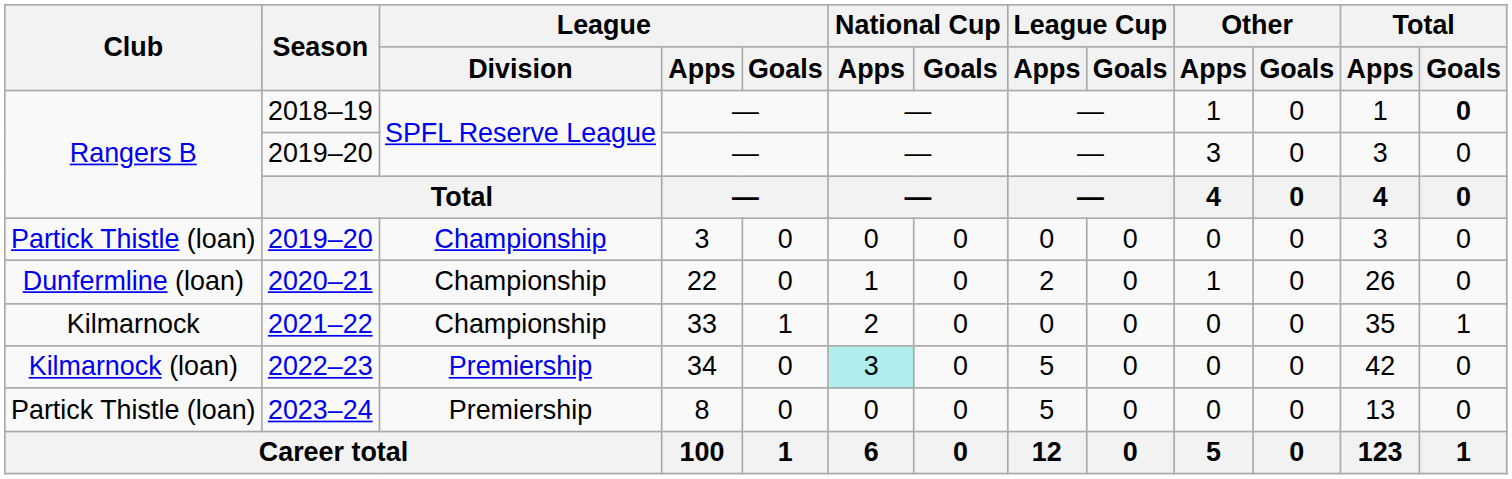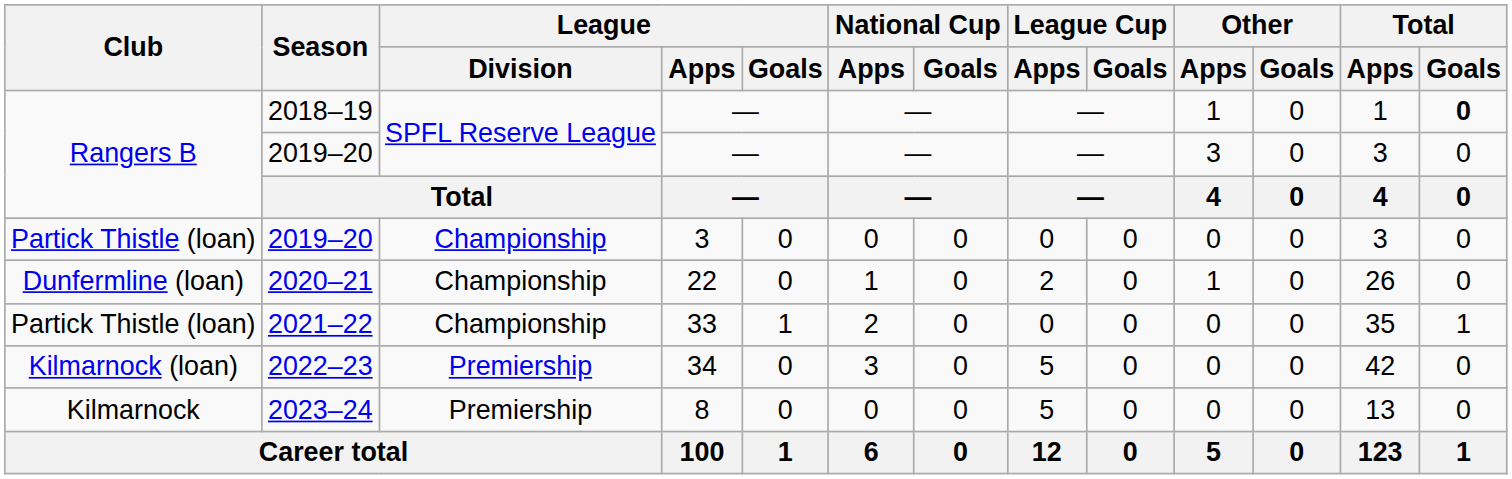 <table class="wikitable"; style="text-align:center">
 <tr>
 <th rowspan="2">Club</th>
 <th rowspan="2">Season</th>
 <th colspan="3">League</th>
 <th colspan="2">National Cup</th>
 <th colspan="2">League Cup</th>
 <th colspan="2">Other</th>
 <th colspan="2">Total</th>
 </tr>
 <tr>
 <th>Division</th>
 <th>Apps</th>
 <th>Goals</th>
 <th>Apps</th>
 <th>Goals</th>
 <th>Apps</th>
 <th>Goals</th>
 <th>Apps</th>
 <th>Goals</th>
 <th>Apps</th>
 <th>Goals</th>
 </tr>
 <tr>
 <td rowspan="3"><a href='#'>Rangers B</a></td>
 <td>2018–19</td>
 <td rowspan="2"><a href='#'>SPFL Reserve League</a></td>
 <td colspan="2">—</td>
 <td colspan="2">—</td>
 <td colspan="2">—</td>
 <td>1</td>
 <td>0</td>
 <td>1</td>
 <td><strong>0</strong></td>
 </tr>
 <tr>
 <td>2019–20</td>
 <td colspan="2">—</td>
 <td colspan="2">—</td>
 <td colspan="2">—</td>
 <td>3</td>
 <td>0</td>
 <td>3</td>
 <td>0</td>
 </tr>
 <tr>
 <th colspan="2">Total</th>
 <th colspan="2">—</th>
 <th colspan="2">—</th>
 <th colspan="2">—</th>
 <th>4</th>
 <th>0</th>
 <th>4</th>
 <th>0</th>
 </tr>
 <tr>
 <td><a href='#'>Partick Thistle</a> (loan)</td>
 <td><a href='#'>2019–20</a></td>
 <td><a href='#'>Championship</a></td>
 <td>3</td>
 <td>0</td>
 <td>0</td>
 <td>0</td>
 <td>0</td>
 <td>0</td>
 <td>0</td>
 <td>0</td>
 <td>3</td>
 <td>0</td>
 </tr>
 <tr>
 <td><a href='#'>Dunfermline</a> (loan)</td>
 <td><a href='#'>2020–21</a></td>
 <td>Championship</td>
 <td>22</td>
 <td>0</td>
 <td>1</td>
 <td>0</td>
 <td>2</td>
 <td>0</td>
 <td>1</td>
 <td>0</td>
 <td>26</td>
 <td>0</td>
 </tr>
 <tr>
-<td>Kilmarnock</td>
+<td>Partick Thistle (loan)</td>
 <td><a href='#'>2021–22</a></td>
 <td>Championship</td>
 <td>33</td>
 <td>1</td>
 <td>2</td>
 <td>0</td>
 <td>0</td>
 <td>0</td>
 <td>0</td>
 <td>0</td>
 <td>35</td>
 <td>1</td>
 </tr>
 <tr>
 <td><a href='#'>Kilmarnock</a> (loan)</td>
 <td><a href='#'>2022–23</a></td>
 <td><a href='#'>Premiership</a></td>
 <td>34</td>
 <td>0</td>
-<td style="background: paleturquoise;">3</td>
+<td>3</td>
 <td>0</td>
 <td>5</td>
 <td>0</td>
 <td>0</td>
 <td>0</td>
 <td>42</td>
 <td>0</td>
 </tr>
 <tr>
-<td>Partick Thistle (loan)</td>
+<td>Kilmarnock</td>
 <td><a href='#'>2023–24</a></td>
 <td>Premiership</td>
 <td>8</td>
 <td>0</td>
 <td>0</td>
 <td>0</td>
 <td>5</td>
 <td>0</td>
 <td>0</td>
 <td>0</td>
 <td>13</td>
 <td>0</td>
 </tr>
 <tr>
 <th colspan="3">Career total</th>
 <th>100</th>
 <th>1</th>
 <th>6</th>
 <th>0</th>
 <th>12</th>
 <th>0</th>
 <th>5</th>
 <th>0</th>
 <th>123</th>
 <th>1</th>
 </tr>
 </table>
